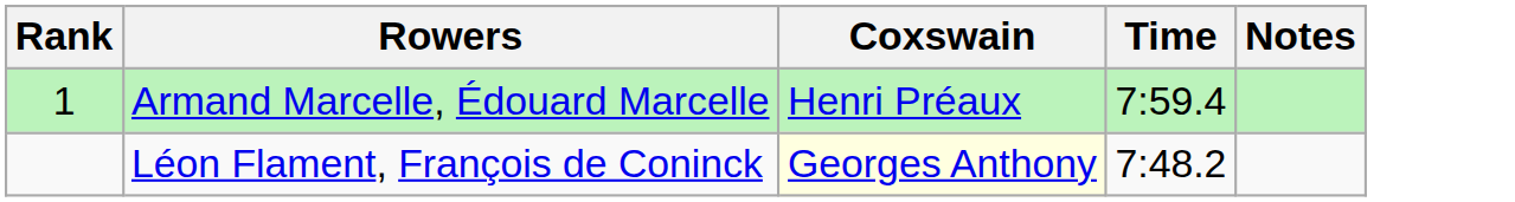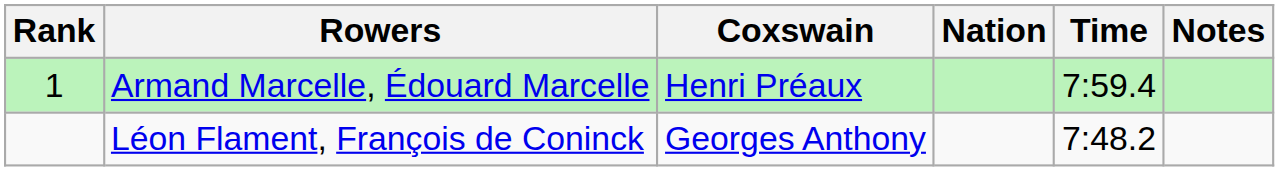 <table class="wikitable sortable" style="text-align:center">
 <tr>
 <th>Rank</th>
 <th>Rowers</th>
 <th>Coxswain</th>
+<th>Nation</th>
 <th>Time</th>
 <th>Notes</th>
 </tr>
 <tr bgcolor=bbf3bb>
 <td>1</td>
 <td align=left><a href='#'>Armand Marcelle</a>, <a href='#'>Édouard Marcelle</a></td>
 <td align=left><a href='#'>Henri Préaux</a></td>
+<td align=left></td>
 <td>7:59.4</td>
 <td></td>
 </tr>
 <tr>
 <td></td>
 <td align=left><a href='#'>Léon Flament</a>, <a href='#'>François de Coninck</a></td>
-<td align=left style="background: lightyellow;"><a href='#'>Georges Anthony</a></td>
+<td align=left><a href='#'>Georges Anthony</a></td>
+<td align=left></td>
 <td>7:48.2</td>
 <td></td>
 </tr>
 </table>
